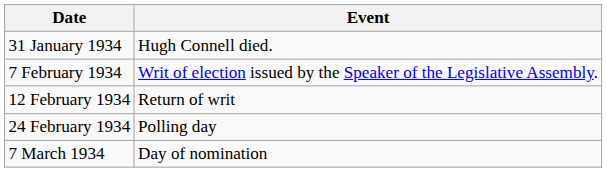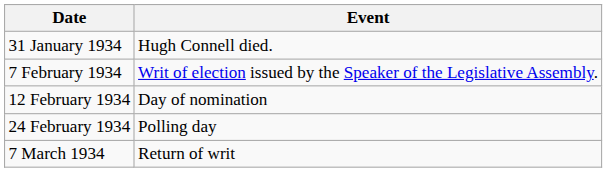 <table class="wikitable">
 <tr>
 <th>Date</th>
 <th>Event</th>
 </tr>
 <tr>
 <td>31 January 1934</td>
 <td>Hugh Connell died.</td>
 </tr>
 <tr>
 <td>7 February 1934</td>
 <td><a href='#'>Writ of election</a> issued by the <a href='#'>Speaker of the Legislative Assembly</a>.</td>
 </tr>
 <tr>
 <td>12 February 1934</td>
-<td>Return of writ</td>
+<td>Day of nomination</td>
 </tr>
 <tr>
 <td>24 February 1934</td>
 <td>Polling day</td>
 </tr>
 <tr>
 <td>7 March 1934</td>
-<td>Day of nomination</td>
+<td>Return of writ</td>
 </tr>
 </table>
